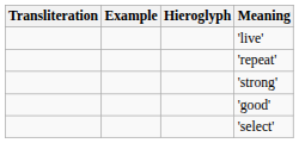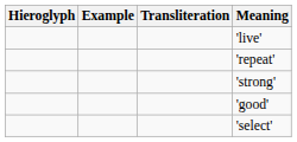 <table class="wikitable">
 <tr>
+<th>Hieroglyph</th>
+<th>Example</th>
 <th>Transliteration</th>
-<th>Example</th>
-<th>Hieroglyph</th>
 <th>Meaning</th>
 </tr>
 <tr>
 <td></td>
 <td></td>
 <td></td>
 <td>'live'</td>
 </tr>
 <tr>
 <td></td>
 <td></td>
 <td></td>
 <td>'repeat'</td>
 </tr>
 <tr>
 <td></td>
 <td></td>
 <td></td>
 <td>'strong'</td>
 </tr>
 <tr>
 <td></td>
 <td></td>
 <td></td>
 <td>'good'</td>
 </tr>
 <tr>
 <td></td>
 <td></td>
 <td></td>
 <td>'select'</td>
 </tr>
 </table>
